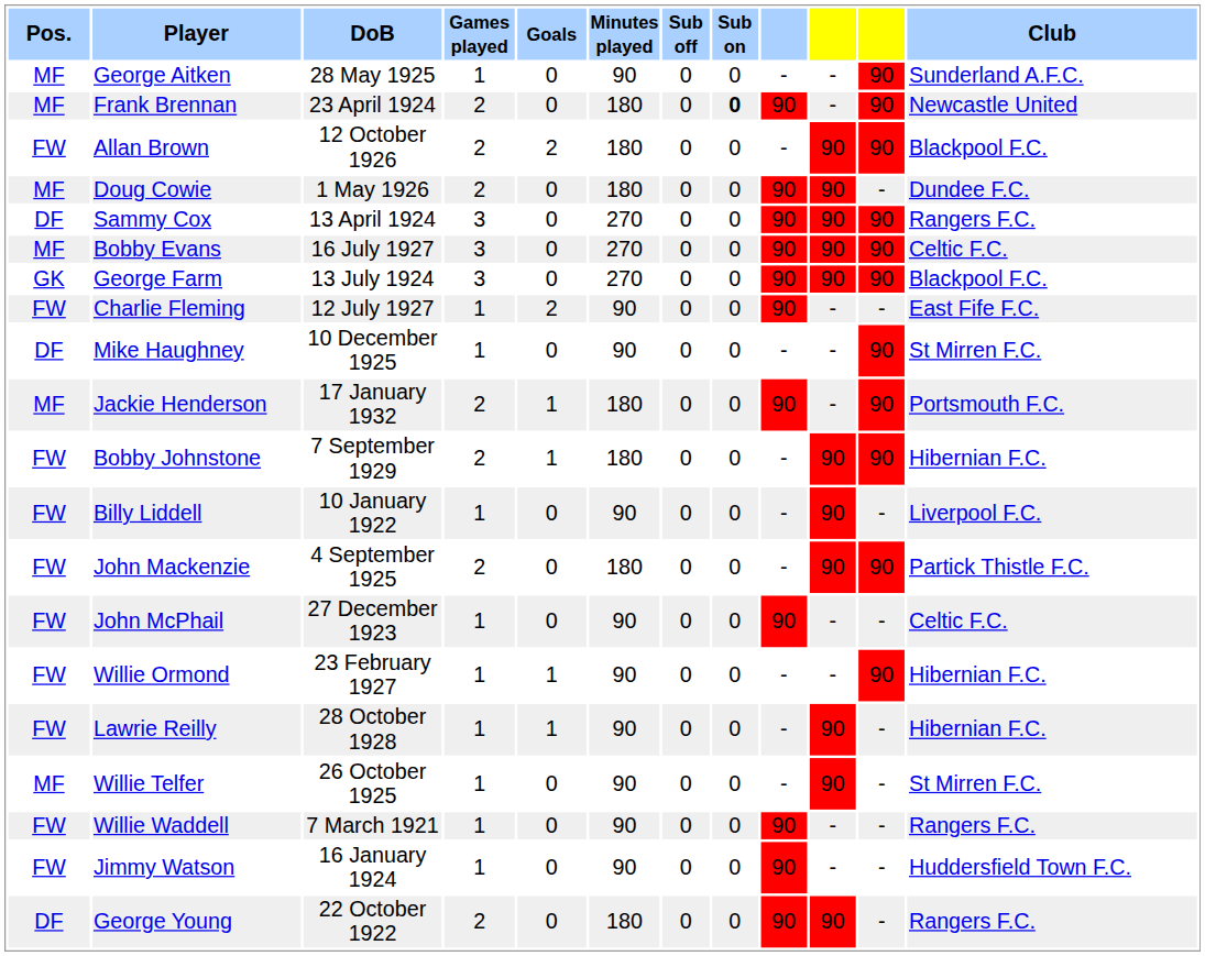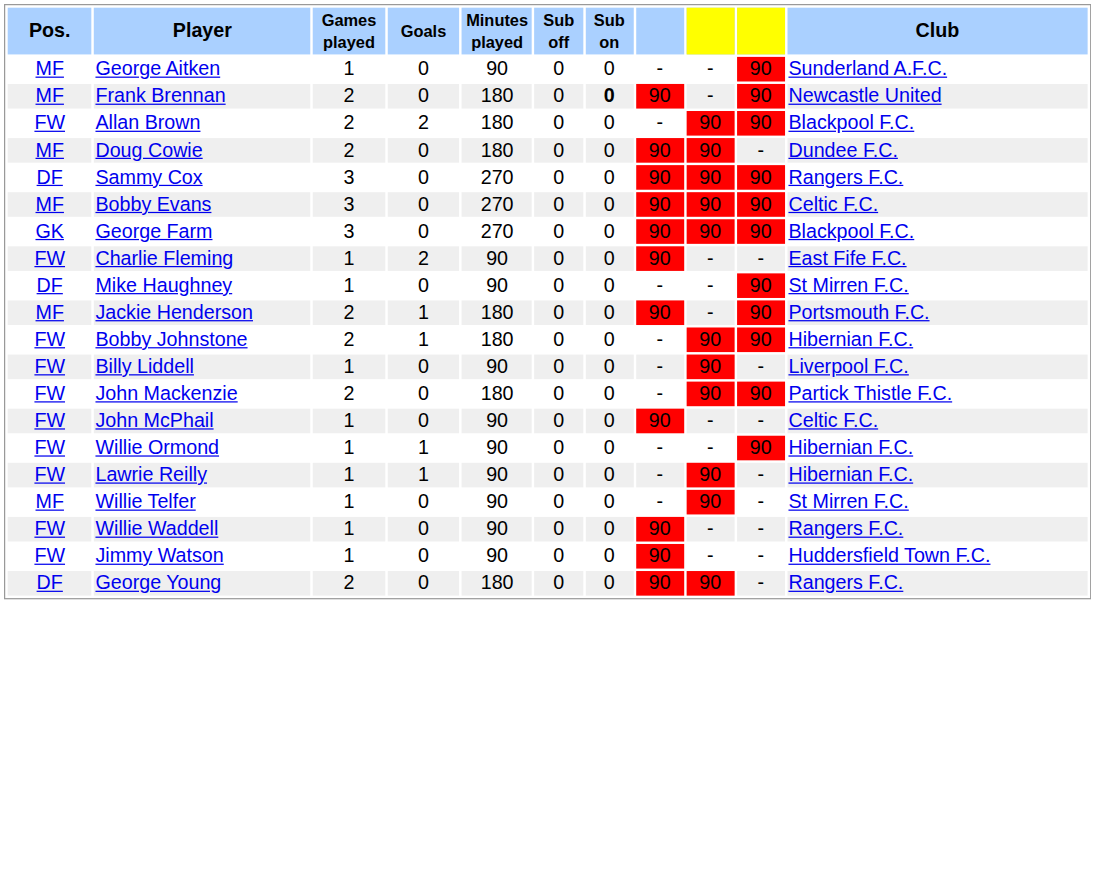 <table border="0" width="100%" style="border: 1px solid #999; background-color:white; text-align:center">
 <tr align="center" bgcolor="#AAD0FF">
 <th width=7%>Pos.</th>
 <th width=18%>Player</th>
-<th width=12%>DoB</th>
 <th width=6%><small>Games<br>played</small></th>
 <th width=6%><small>Goals</small></th>
 <th width=4%><small>Minutes<br>played</small></th>
 <th width=4%><small>Sub off</small></th>
 <th width=4%><small>Sub on</small></th>
 <th width=4%></th>
 <th width=4% bgcolor=yellow></th>
 <th width=4% bgcolor=yellow></th>
 <th width=25%>Club</th>
 </tr>
 <tr>
 <td><a href='#'>MF</a></td>
 <td align="left"><a href='#'>George Aitken</a></td>
-<td>28 May 1925</td>
 <td>1</td>
 <td>0</td>
 <td>90</td>
 <td>0</td>
 <td>0</td>
 <td>-</td>
 <td>-</td>
 <td bgcolor=red>90</td>
 <td align="left"> <a href='#'>Sunderland A.F.C.</a></td>
 </tr>
 <tr bgcolor="#EFEFEF">
 <td><a href='#'>MF</a></td>
 <td align="left"><a href='#'>Frank Brennan</a></td>
-<td>23 April 1924</td>
 <td>2</td>
 <td>0</td>
 <td>180</td>
 <td>0</td>
 <td><strong>0</strong></td>
 <td bgcolor=red>90</td>
 <td>-</td>
 <td bgcolor=red>90</td>
 <td align="left"> <a href='#'>Newcastle United</a></td>
 </tr>
 <tr>
 <td><a href='#'>FW</a></td>
 <td align="left"><a href='#'>Allan Brown</a></td>
-<td>12 October 1926</td>
 <td>2</td>
 <td>2</td>
 <td>180</td>
 <td>0</td>
 <td>0</td>
 <td>-</td>
 <td bgcolor=red>90</td>
 <td bgcolor=red>90</td>
 <td align="left"> <a href='#'>Blackpool F.C.</a></td>
 </tr>
 <tr bgcolor="#EFEFEF">
 <td><a href='#'>MF</a></td>
 <td align="left"><a href='#'>Doug Cowie</a></td>
-<td>1 May 1926</td>
 <td>2</td>
 <td>0</td>
 <td>180</td>
 <td>0</td>
 <td>0</td>
 <td bgcolor=red>90</td>
 <td bgcolor=red>90</td>
 <td>-</td>
 <td align="left"> <a href='#'>Dundee F.C.</a></td>
 </tr>
 <tr>
 <td><a href='#'>DF</a></td>
 <td align="left"><a href='#'>Sammy Cox</a></td>
-<td>13 April 1924</td>
 <td>3</td>
 <td>0</td>
 <td>270</td>
 <td>0</td>
 <td>0</td>
 <td bgcolor=red>90</td>
 <td bgcolor=red>90</td>
 <td bgcolor=red>90</td>
 <td align="left"> <a href='#'>Rangers F.C.</a></td>
 </tr>
 <tr bgcolor="#EFEFEF">
 <td><a href='#'>MF</a></td>
 <td align="left"><a href='#'>Bobby Evans</a></td>
-<td>16 July 1927</td>
 <td>3</td>
 <td>0</td>
 <td>270</td>
 <td>0</td>
 <td>0</td>
 <td bgcolor=red>90</td>
 <td bgcolor=red>90</td>
 <td bgcolor=red>90</td>
 <td align="left"> <a href='#'>Celtic F.C.</a></td>
 </tr>
 <tr>
 <td><a href='#'>GK</a></td>
 <td align="left"><a href='#'>George Farm</a></td>
-<td>13 July 1924</td>
 <td>3</td>
 <td>0</td>
 <td>270</td>
 <td>0</td>
 <td>0</td>
 <td bgcolor=red>90</td>
 <td bgcolor=red>90</td>
 <td bgcolor=red>90</td>
 <td align="left"> <a href='#'>Blackpool F.C.</a></td>
 </tr>
 <tr bgcolor="#EFEFEF">
 <td><a href='#'>FW</a></td>
 <td align="left"><a href='#'>Charlie Fleming</a></td>
-<td>12 July 1927</td>
 <td>1</td>
 <td>2</td>
 <td>90</td>
 <td>0</td>
 <td>0</td>
 <td bgcolor=red>90</td>
 <td>-</td>
 <td>-</td>
 <td align="left"> <a href='#'>East Fife F.C.</a></td>
 </tr>
 <tr>
 <td><a href='#'>DF</a></td>
 <td align="left"><a href='#'>Mike Haughney</a></td>
-<td>10 December 1925</td>
 <td>1</td>
 <td>0</td>
 <td>90</td>
 <td>0</td>
 <td>0</td>
 <td>-</td>
 <td>-</td>
 <td bgcolor=red>90</td>
 <td align="left"> <a href='#'>St Mirren F.C.</a></td>
 </tr>
 <tr bgcolor="#EFEFEF">
 <td><a href='#'>MF</a></td>
 <td align="left"><a href='#'>Jackie Henderson</a></td>
-<td>17 January 1932</td>
 <td>2</td>
 <td>1</td>
 <td>180</td>
 <td>0</td>
 <td>0</td>
 <td bgcolor=red>90</td>
 <td>-</td>
 <td bgcolor=red>90</td>
 <td align="left"> <a href='#'>Portsmouth F.C.</a></td>
 </tr>
 <tr>
 <td><a href='#'>FW</a></td>
 <td align="left"><a href='#'>Bobby Johnstone</a></td>
-<td>7 September 1929</td>
 <td>2</td>
 <td>1</td>
 <td>180</td>
 <td>0</td>
 <td>0</td>
 <td>-</td>
 <td bgcolor=red>90</td>
 <td bgcolor=red>90</td>
 <td align="left"> <a href='#'>Hibernian F.C.</a></td>
 </tr>
 <tr bgcolor="#EFEFEF">
 <td><a href='#'>FW</a></td>
 <td align="left"><a href='#'>Billy Liddell</a></td>
-<td>10 January 1922</td>
 <td>1</td>
 <td>0</td>
 <td>90</td>
 <td>0</td>
 <td>0</td>
 <td>-</td>
 <td bgcolor=red>90</td>
 <td>-</td>
 <td align="left"> <a href='#'>Liverpool F.C.</a></td>
 </tr>
 <tr>
 <td><a href='#'>FW</a></td>
 <td align="left"><a href='#'>John Mackenzie</a></td>
-<td>4 September 1925</td>
 <td>2</td>
 <td>0</td>
 <td>180</td>
 <td>0</td>
 <td>0</td>
 <td>-</td>
 <td bgcolor=red>90</td>
 <td bgcolor=red>90</td>
 <td align="left"> <a href='#'>Partick Thistle F.C.</a></td>
 </tr>
 <tr bgcolor="#EFEFEF">
 <td><a href='#'>FW</a></td>
 <td align="left"><a href='#'>John McPhail</a></td>
-<td>27 December 1923</td>
 <td>1</td>
 <td>0</td>
 <td>90</td>
 <td>0</td>
 <td>0</td>
 <td bgcolor=red>90</td>
 <td>-</td>
 <td>-</td>
 <td align="left"> <a href='#'>Celtic F.C.</a></td>
 </tr>
 <tr>
 <td><a href='#'>FW</a></td>
 <td align="left"><a href='#'>Willie Ormond</a></td>
-<td>23 February 1927</td>
 <td>1</td>
 <td>1</td>
 <td>90</td>
 <td>0</td>
 <td>0</td>
 <td>-</td>
 <td>-</td>
 <td bgcolor=red>90</td>
 <td align="left"> <a href='#'>Hibernian F.C.</a></td>
 </tr>
 <tr bgcolor="#EFEFEF">
 <td><a href='#'>FW</a></td>
 <td align="left"><a href='#'>Lawrie Reilly</a></td>
-<td>28 October 1928</td>
 <td>1</td>
 <td>1</td>
 <td>90</td>
 <td>0</td>
 <td>0</td>
 <td>-</td>
 <td bgcolor=red>90</td>
 <td>-</td>
 <td align="left"> <a href='#'>Hibernian F.C.</a></td>
 </tr>
 <tr>
 <td><a href='#'>MF</a></td>
 <td align="left"><a href='#'>Willie Telfer</a></td>
-<td>26 October 1925</td>
 <td>1</td>
 <td>0</td>
 <td>90</td>
 <td>0</td>
 <td>0</td>
 <td>-</td>
 <td bgcolor=red>90</td>
 <td>-</td>
 <td align="left"> <a href='#'>St Mirren F.C.</a></td>
 </tr>
 <tr bgcolor="#EFEFEF">
 <td><a href='#'>FW</a></td>
 <td align="left"><a href='#'>Willie Waddell</a></td>
-<td>7 March 1921</td>
 <td>1</td>
 <td>0</td>
 <td>90</td>
 <td>0</td>
 <td>0</td>
 <td bgcolor=red>90</td>
 <td>-</td>
 <td>-</td>
 <td align="left"> <a href='#'>Rangers F.C.</a></td>
 </tr>
 <tr>
 <td><a href='#'>FW</a></td>
 <td align="left"><a href='#'>Jimmy Watson</a></td>
-<td>16 January 1924</td>
 <td>1</td>
 <td>0</td>
 <td>90</td>
 <td>0</td>
 <td>0</td>
 <td bgcolor=red>90</td>
 <td>-</td>
 <td>-</td>
 <td align="left"> <a href='#'>Huddersfield Town F.C.</a></td>
 </tr>
 <tr bgcolor="#EFEFEF">
 <td><a href='#'>DF</a></td>
 <td align="left"><a href='#'>George Young</a></td>
-<td>22 October 1922</td>
 <td>2</td>
 <td>0</td>
 <td>180</td>
 <td>0</td>
 <td>0</td>
 <td bgcolor=red>90</td>
 <td bgcolor=red>90</td>
 <td>-</td>
 <td align="left"> <a href='#'>Rangers F.C.</a></td>
 </tr>
 </table>
